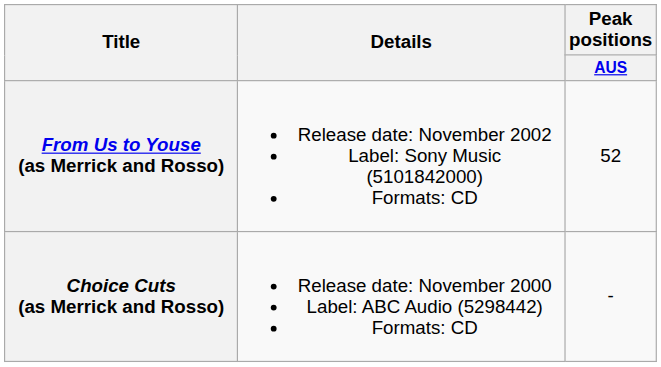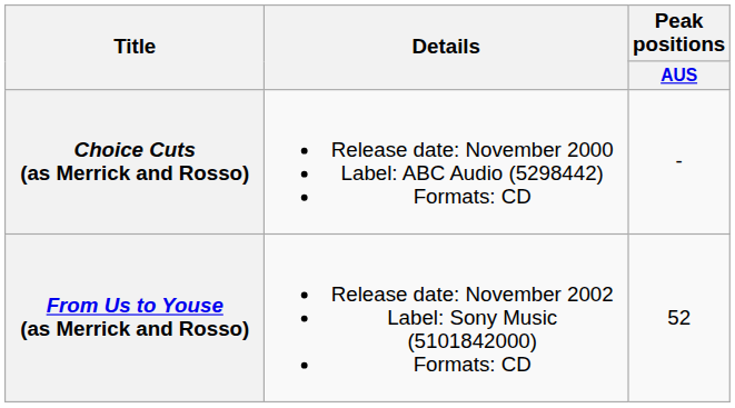 <table class="wikitable plainrowheaders" style="text-align:center;">
 <tr>
 <th rowspan="2" style="width:12em;">Title</th>
 <th rowspan="2" style="width:17em;">Details</th>
 <th colspan="1">Peak positions</th>
 </tr>
 <tr style="font-size:smaller;">
 <th width="50"><a href='#'>AUS</a><br></th>
 </tr>
 <tr>
+<th scope="row"><em>Choice Cuts</em> <br> (as Merrick and Rosso)</th>
+<td><br><ul><li>Release date: November 2000</li><li>Label: ABC Audio (5298442)</li><li>Formats: CD</li></ul></td>
+<td>-</td>
+</tr>
+<tr>
 <th scope="row"><em><a href='#'>From Us to Youse</a></em> <br> (as Merrick and Rosso)</th>
 <td><br><ul><li>Release date: November 2002</li><li>Label: Sony Music (5101842000)</li><li>Formats: CD</li></ul></td>
 <td>52</td>
 </tr>
-<tr>
-<th scope="row"><em>Choice Cuts</em> <br> (as Merrick and Rosso)</th>
-<td><br><ul><li>Release date: November 2000</li><li>Label: ABC Audio (5298442)</li><li>Formats: CD</li></ul></td>
-<td>-</td>
-</tr>
 </table>
